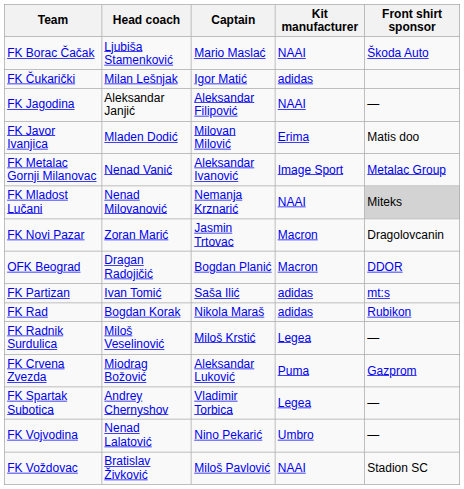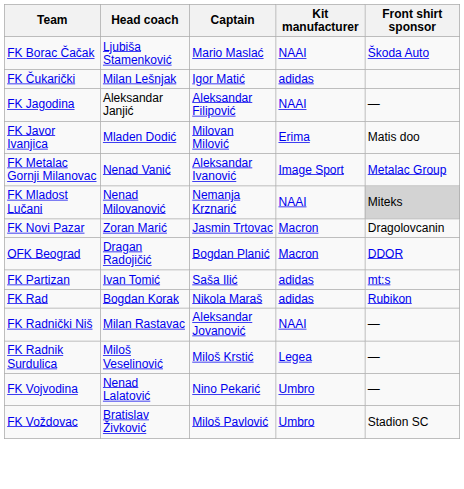 <table class="wikitable sortable">
 <tr>
 <th>Team</th>
 <th>Head coach</th>
 <th>Captain</th>
 <th>Kit manufacturer</th>
 <th>Front shirt sponsor</th>
 </tr>
 <tr>
 <td><a href='#'>FK Borac Čačak</a></td>
 <td> <a href='#'>Ljubiša Stamenković</a></td>
 <td> <a href='#'>Mario Maslać</a></td>
 <td><a href='#'>NAAI</a></td>
 <td><a href='#'>Škoda Auto</a></td>
 </tr>
 <tr>
 <td><a href='#'>FK Čukarički</a></td>
 <td> <a href='#'>Milan Lešnjak</a></td>
 <td> <a href='#'>Igor Matić</a></td>
 <td><a href='#'>adidas</a></td>
 <td></td>
 </tr>
 <tr>
 <td><a href='#'>FK Jagodina</a></td>
 <td> Aleksandar Janjić</td>
 <td> <a href='#'>Aleksandar Filipović</a></td>
 <td><a href='#'>NAAI</a></td>
 <td>—</td>
 </tr>
 <tr>
 <td><a href='#'>FK Javor Ivanjica</a></td>
 <td> <a href='#'>Mladen Dodić</a></td>
 <td> <a href='#'>Milovan Milović</a></td>
 <td><a href='#'>Erima</a></td>
 <td>Matis doo</td>
 </tr>
 <tr>
 <td><a href='#'>FK Metalac Gornji Milanovac</a></td>
 <td> <a href='#'>Nenad Vanić</a></td>
 <td> <a href='#'>Aleksandar Ivanović</a></td>
 <td><a href='#'>Image Sport</a></td>
 <td><a href='#'>Metalac Group</a></td>
 </tr>
 <tr>
 <td><a href='#'>FK Mladost Lučani</a></td>
 <td> <a href='#'>Nenad Milovanović</a></td>
 <td> <a href='#'>Nemanja Krznarić</a></td>
 <td><a href='#'>NAAI</a></td>
 <td style="background: lightgrey;">Miteks</td>
 </tr>
 <tr>
 <td><a href='#'>FK Novi Pazar</a></td>
 <td> <a href='#'>Zoran Marić</a></td>
 <td> <a href='#'>Jasmin Trtovac</a></td>
 <td><a href='#'>Macron</a></td>
 <td>Dragolovcanin</td>
 </tr>
 <tr>
 <td><a href='#'>OFK Beograd</a></td>
 <td> <a href='#'>Dragan Radojičić</a></td>
 <td> <a href='#'>Bogdan Planić</a></td>
 <td><a href='#'>Macron</a></td>
 <td><a href='#'>DDOR</a></td>
 </tr>
 <tr>
 <td><a href='#'>FK Partizan</a></td>
 <td> <a href='#'>Ivan Tomić</a></td>
 <td> <a href='#'>Saša Ilić</a></td>
 <td><a href='#'>adidas</a></td>
 <td><a href='#'>mt:s</a></td>
 </tr>
 <tr>
 <td><a href='#'>FK Rad</a></td>
 <td> <a href='#'>Bogdan Korak</a></td>
 <td> <a href='#'>Nikola Maraš</a></td>
 <td><a href='#'>adidas</a></td>
 <td><a href='#'>Rubikon</a></td>
 </tr>
 <tr>
+<td><a href='#'>FK Radnički Niš</a></td>
+<td> <a href='#'>Milan Rastavac</a></td>
+<td> <a href='#'>Aleksandar Jovanović</a></td>
+<td><a href='#'>NAAI</a></td>
+<td>—</td>
+</tr>
+<tr>
 <td><a href='#'>FK Radnik Surdulica</a></td>
 <td> <a href='#'>Miloš Veselinović</a></td>
 <td> <a href='#'>Miloš Krstić</a></td>
-<td><a href='#'>Legea</a></td>
-<td>—</td>
-</tr>
-<tr>
-<td><a href='#'>FK Crvena Zvezda</a></td>
-<td> <a href='#'>Miodrag Božović</a></td>
-<td> <a href='#'>Aleksandar Luković</a></td>
-<td><a href='#'>Puma</a></td>
-<td><a href='#'>Gazprom</a></td>
-</tr>
-<tr>
-<td><a href='#'>FK Spartak Subotica</a></td>
-<td> <a href='#'>Andrey Chernyshov</a></td>
-<td> <a href='#'>Vladimir Torbica</a></td>
 <td><a href='#'>Legea</a></td>
 <td>—</td>
 </tr>
 <tr>
 <td><a href='#'>FK Vojvodina</a></td>
 <td> <a href='#'>Nenad Lalatović</a></td>
 <td> <a href='#'>Nino Pekarić</a></td>
 <td><a href='#'>Umbro</a></td>
 <td>—</td>
 </tr>
 <tr>
 <td><a href='#'>FK Voždovac</a></td>
 <td> <a href='#'>Bratislav Živković</a></td>
 <td> <a href='#'>Miloš Pavlović</a></td>
-<td><a href='#'>NAAI</a></td>
+<td><a href='#'>Umbro</a></td>
 <td>Stadion SC</td>
 </tr>
 </table>
